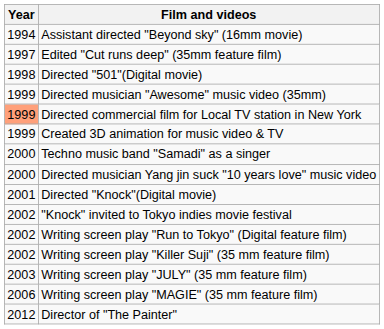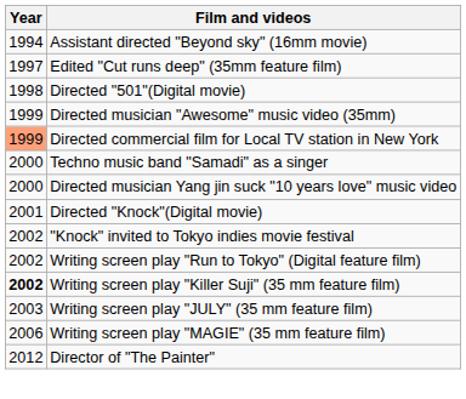 <table class="wikitable" style="font-size:95%;">
 <tr>
 <th>Year</th>
 <th>Film and videos</th>
 </tr>
 <tr>
 <td>1994</td>
 <td>Assistant directed "Beyond sky" (16mm movie)</td>
 </tr>
 <tr>
 <td>1997</td>
 <td>Edited "Cut runs deep" (35mm feature film)</td>
 </tr>
 <tr>
 <td>1998</td>
 <td>Directed "501"(Digital movie)</td>
 </tr>
 <tr>
 <td>1999</td>
 <td>Directed musician "Awesome" music video (35mm)</td>
 </tr>
 <tr>
 <td style="background: lightsalmon;">1999</td>
 <td>Directed commercial film for Local TV station in New York</td>
 </tr>
 <tr>
-<td>1999</td>
-<td>Created 3D animation for music video & TV</td>
-</tr>
-<tr>
 <td>2000</td>
 <td>Techno music band "Samadi" as a singer</td>
 </tr>
 <tr>
 <td>2000</td>
 <td>Directed musician Yang jin suck "10 years love" music video</td>
 </tr>
 <tr>
 <td>2001</td>
 <td>Directed "Knock"(Digital movie)</td>
 </tr>
 <tr>
 <td>2002</td>
 <td>"Knock" invited to Tokyo indies movie festival</td>
 </tr>
 <tr>
 <td>2002</td>
 <td>Writing screen play "Run to Tokyo" (Digital feature film)</td>
 </tr>
 <tr>
-<td>2002</td>
+<td><strong>2002</strong></td>
 <td>Writing screen play "Killer Suji" (35 mm feature film)</td>
 </tr>
 <tr>
 <td>2003</td>
 <td>Writing screen play "JULY" (35 mm feature film)</td>
 </tr>
 <tr>
 <td>2006</td>
 <td>Writing screen play "MAGIE" (35 mm feature film)</td>
 </tr>
 <tr>
 <td>2012</td>
 <td>Director of "The Painter"</td>
 </tr>
 </table>
